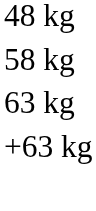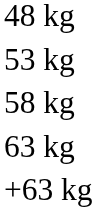 <table>
 <tr>
 <td>48 kg<br></td>
+<td></td>
+<td></td>
+<td></td>
+</tr>
+<tr>
+<td>53 kg<br></td>
 <td></td>
 <td></td>
 <td></td>
 </tr>
 <tr>
 <td>58 kg<br></td>
 <td></td>
 <td></td>
 <td></td>
 </tr>
 <tr>
 <td>63 kg<br></td>
 <td></td>
 <td></td>
 <td></td>
 </tr>
 <tr>
 <td>+63 kg<br></td>
 <td></td>
 <td></td>
 <td></td>
 </tr>
 </table>
